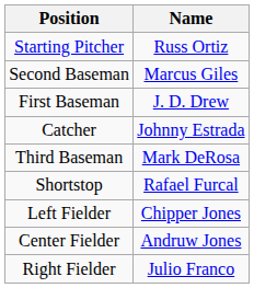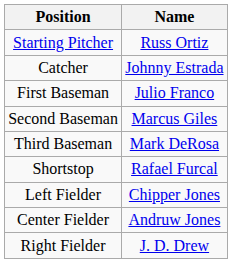 <table class="wikitable" style="text-align:left">
 <tr>
 <th>Position</th>
 <th>Name</th>
 </tr>
 <tr>
 <td style="text-align: center;"><a href='#'>Starting Pitcher</a></td>
 <td style="text-align: center;"><a href='#'>Russ Ortiz</a></td>
 </tr>
 <tr>
-<td style="text-align: center;">Second Baseman</td>
-<td style="text-align: center;"><a href='#'>Marcus Giles</a></td>
+<td style="text-align: center;">Catcher</td>
+<td style="text-align: center;"><a href='#'>Johnny Estrada</a></td>
 </tr>
 <tr>
 <td style="text-align: center;">First Baseman</td>
-<td style="text-align: center;"><a href='#'>J. D. Drew</a></td>
+<td style="text-align: center;"><a href='#'>Julio Franco</a></td>
 </tr>
 <tr>
-<td style="text-align: center;">Catcher</td>
-<td style="text-align: center;"><a href='#'>Johnny Estrada</a></td>
+<td style="text-align: center;">Second Baseman</td>
+<td style="text-align: center;"><a href='#'>Marcus Giles</a></td>
 </tr>
 <tr>
 <td style="text-align: center;">Third Baseman</td>
 <td style="text-align: center;"><a href='#'>Mark DeRosa</a></td>
 </tr>
 <tr>
 <td style="text-align: center;">Shortstop</td>
 <td style="text-align: center;"><a href='#'>Rafael Furcal</a></td>
 </tr>
 <tr>
 <td style="text-align: center;">Left Fielder</td>
 <td style="text-align: center;"><a href='#'>Chipper Jones</a></td>
 </tr>
 <tr>
 <td style="text-align: center;">Center Fielder</td>
 <td style="text-align: center;"><a href='#'>Andruw Jones</a></td>
 </tr>
 <tr>
 <td style="text-align: center;">Right Fielder</td>
-<td style="text-align: center;"><a href='#'>Julio Franco</a></td>
+<td style="text-align: center;"><a href='#'>J. D. Drew</a></td>
 </tr>
 <tr>
 </tr>
 </table>
